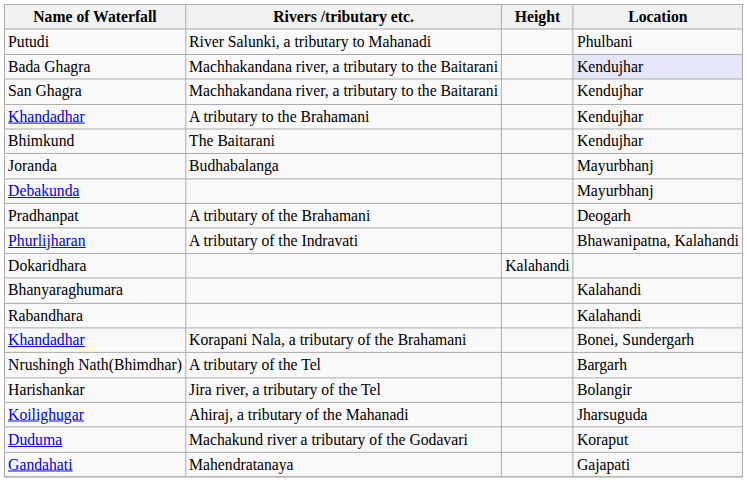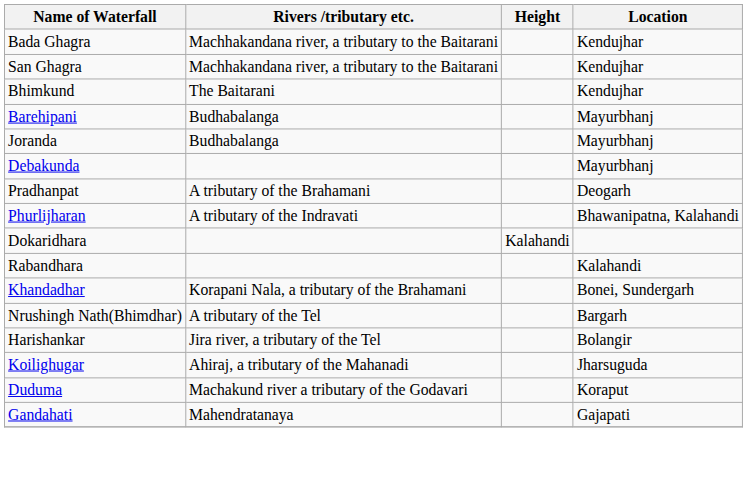 <table class="wikitable">
 <tr>
 <th>Name of Waterfall</th>
 <th>Rivers /tributary etc.</th>
 <th>Height</th>
 <th>Location</th>
 </tr>
 <tr>
-<td>Putudi</td>
-<td>River Salunki, a tributary to Mahanadi</td>
-<td></td>
-<td>Phulbani</td>
-</tr>
-<tr>
 <td>Bada Ghagra</td>
 <td>Machhakandana river, a tributary to the Baitarani</td>
 <td></td>
-<td style="background: lavender;">Kendujhar</td>
+<td>Kendujhar</td>
 </tr>
 <tr>
 <td>San Ghagra</td>
 <td>Machhakandana river, a tributary to the Baitarani</td>
 <td></td>
 <td>Kendujhar</td>
 </tr>
 <tr>
-<td><a href='#'>Khandadhar</a></td>
-<td>A tributary to the Brahamani</td>
+<td>Bhimkund</td>
+<td>The Baitarani</td>
 <td></td>
 <td>Kendujhar</td>
 </tr>
 <tr>
-<td>Bhimkund</td>
-<td>The Baitarani</td>
+<td><a href='#'>Barehipani</a></td>
+<td>Budhabalanga</td>
 <td></td>
-<td>Kendujhar</td>
+<td>Mayurbhanj</td>
 </tr>
 <tr>
 <td>Joranda </td>
 <td>Budhabalanga</td>
 <td></td>
 <td>Mayurbhanj</td>
 </tr>
 <tr>
 <td><a href='#'>Debakunda</a></td>
 <td></td>
 <td></td>
 <td>Mayurbhanj</td>
 </tr>
 <tr>
 <td>Pradhanpat</td>
 <td>A tributary of the Brahamani</td>
 <td></td>
 <td>Deogarh</td>
 </tr>
 <tr>
 <td><a href='#'>Phurlijharan</a></td>
 <td>A tributary of the Indravati</td>
 <td></td>
 <td>Bhawanipatna, Kalahandi</td>
 </tr>
 <tr>
 <td>Dokaridhara </td>
-<td></td>
-<td>Kalahandi</td>
-</tr>
-<tr>
-<td>Bhanyaraghumara </td>
-<td></td>
 <td></td>
 <td>Kalahandi</td>
 </tr>
 <tr>
 <td>Rabandhara</td>
 <td></td>
 <td></td>
 <td>Kalahandi</td>
 </tr>
 <tr>
 <td><a href='#'>Khandadhar</a></td>
 <td>Korapani Nala, a tributary of the Brahamani</td>
 <td></td>
 <td>Bonei, Sundergarh</td>
 </tr>
 <tr>
 <td>Nrushingh Nath(Bhimdhar)</td>
 <td>A tributary of the Tel</td>
 <td></td>
 <td>Bargarh</td>
 </tr>
 <tr>
 <td>Harishankar</td>
 <td>Jira river, a tributary of the Tel</td>
 <td></td>
 <td>Bolangir</td>
 </tr>
 <tr>
 <td><a href='#'>Koilighugar</a></td>
 <td>Ahiraj, a tributary of the Mahanadi</td>
 <td></td>
 <td>Jharsuguda</td>
 </tr>
 <tr>
 <td><a href='#'>Duduma</a></td>
 <td>Machakund river a tributary of the Godavari</td>
 <td></td>
 <td>Koraput</td>
 </tr>
 <tr>
 <td><a href='#'>Gandahati</a></td>
 <td>Mahendratanaya</td>
 <td></td>
 <td>Gajapati</td>
 </tr>
 <tr>
 </tr>
 </table>
